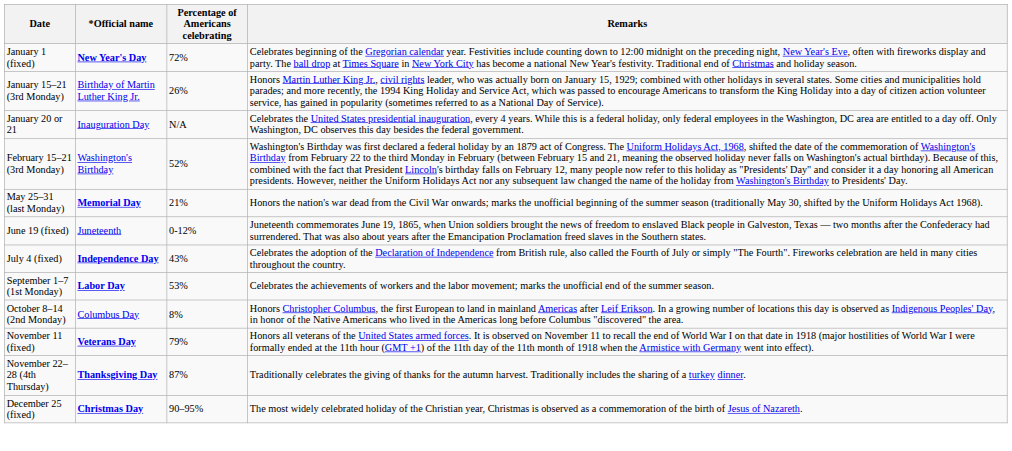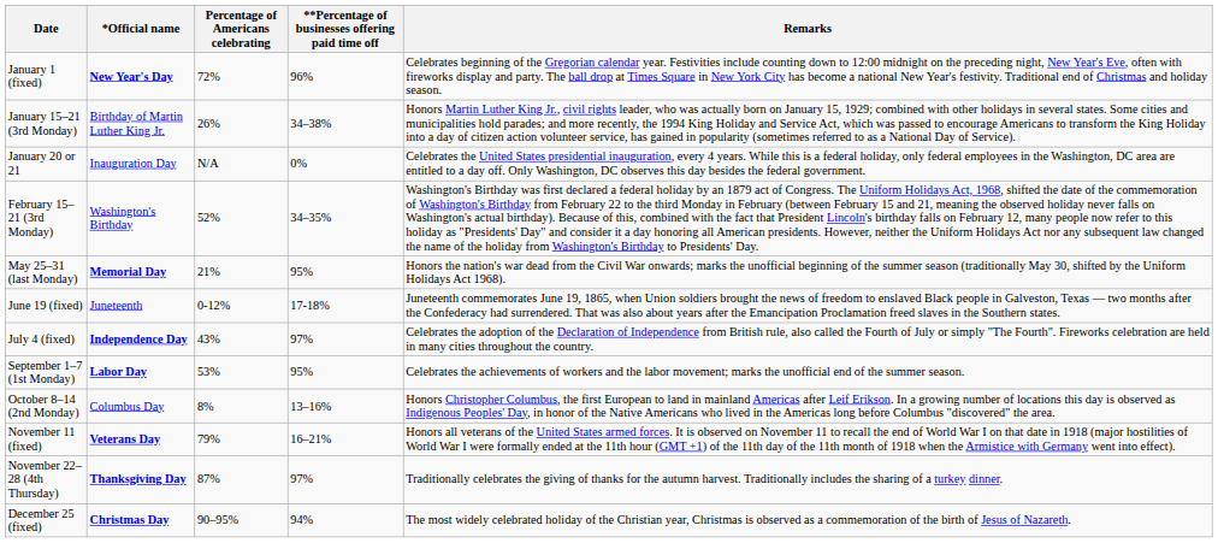 <table class="wikitable sortable">
 <tr style="background:#efefef;">
 <th>Date</th>
 <th>*Official name</th>
 <th>Percentage of Americans celebrating</th>
+<th>**Percentage of businesses offering paid time off</th>
 <th>Remarks</th>
 </tr>
 <tr>
 <td>January 1 (fixed)</td>
 <td nowrap><strong><a href='#'>New Year's Day</a></strong></td>
 <td>72%</td>
+<td>96%</td>
 <td>Celebrates beginning of the <a href='#'>Gregorian calendar</a> year. Festivities include counting down to 12:00 midnight on the preceding night, <a href='#'>New Year's Eve</a>, often with fireworks display and party. The <a href='#'>ball drop</a> at <a href='#'>Times Square</a> in <a href='#'>New York City</a> has become a national New Year's festivity. Traditional end of <a href='#'>Christmas</a> and holiday season.</td>
 </tr>
 <tr>
 <td>January 15–21 (3rd Monday)</td>
 <td><a href='#'>Birthday of Martin Luther King Jr.</a></td>
 <td>26%</td>
+<td>34–38%</td>
 <td>Honors <a href='#'>Martin Luther King Jr.</a>, <a href='#'>civil rights</a> leader, who was actually born on January 15, 1929; combined with other holidays in several states. Some cities and municipalities hold parades; and more recently, the 1994 King Holiday and Service Act, which was passed to encourage Americans to transform the King Holiday into a day of citizen action volunteer service, has gained in popularity (sometimes referred to as a National Day of Service).</td>
 </tr>
 <tr>
 <td>January 20 or 21</td>
 <td><a href='#'>Inauguration Day</a></td>
 <td>N/A</td>
+<td>0%</td>
 <td>Celebrates the <a href='#'>United States presidential inauguration</a>, every 4 years. While this is a federal holiday, only federal employees in the Washington, DC area are entitled to a day off. Only Washington, DC observes this day besides the federal government.</td>
 </tr>
 <tr>
 <td>February 15–21 (3rd Monday)</td>
 <td><a href='#'>Washington's Birthday</a></td>
 <td>52%</td>
+<td>34–35%</td>
 <td>Washington's Birthday was first declared a federal holiday by an 1879 act of Congress. The <a href='#'>Uniform Holidays Act, 1968</a>, shifted the date of the commemoration of <a href='#'>Washington's Birthday</a> from February 22 to the third Monday in February (between February 15 and 21, meaning the observed holiday never falls on Washington's actual birthday). Because of this, combined with the fact that President <a href='#'>Lincoln</a>'s birthday falls on February 12, many people now refer to this holiday as "Presidents' Day" and consider it a day honoring all American presidents. However, neither the Uniform Holidays Act nor any subsequent law changed the name of the holiday from <a href='#'>Washington's Birthday</a> to Presidents' Day.</td>
 </tr>
 <tr>
 <td>May 25–31 (last Monday)</td>
 <td><strong><a href='#'>Memorial Day</a></strong></td>
 <td>21%</td>
+<td>95%</td>
 <td>Honors the nation's war dead from the Civil War onwards; marks the unofficial beginning of the summer season (traditionally May 30, shifted by the Uniform Holidays Act 1968).</td>
 </tr>
 <tr>
 <td>June 19 (fixed)</td>
 <td><a href='#'>Juneteenth</a></td>
 <td>0-12%</td>
+<td>17-18%</td>
 <td>Juneteenth commemorates June 19, 1865, when Union soldiers brought the news of freedom to enslaved Black people in Galveston, Texas — two months after the Confederacy had surrendered. That was also about  years after the Emancipation Proclamation freed slaves in the Southern states.</td>
 </tr>
 <tr>
 <td>July 4 (fixed)</td>
 <td><strong><a href='#'>Independence Day</a></strong></td>
 <td>43%</td>
+<td>97%</td>
 <td>Celebrates the adoption of the <a href='#'>Declaration of Independence</a> from British rule, also called the Fourth of July or simply "The Fourth". Fireworks celebration are held in many cities throughout the country.</td>
 </tr>
 <tr>
 <td>September 1–7 (1st Monday)</td>
 <td><strong><a href='#'>Labor Day</a></strong></td>
 <td>53%</td>
+<td>95%</td>
 <td>Celebrates the achievements of workers and the labor movement; marks the unofficial end of the summer season.</td>
 </tr>
 <tr>
 <td>October 8–14 (2nd Monday)</td>
 <td><a href='#'>Columbus Day</a></td>
 <td>8%</td>
+<td>13–16%</td>
 <td>Honors <a href='#'>Christopher Columbus</a>, the first European to land in mainland <a href='#'>Americas</a> after <a href='#'>Leif Erikson</a>. In a growing number of locations this day is observed as <a href='#'>Indigenous Peoples' Day</a>, in honor of the Native Americans who lived in the Americas long before Columbus "discovered" the area.</td>
 </tr>
 <tr>
 <td>November 11 (fixed)</td>
 <td><strong><a href='#'>Veterans Day</a></strong></td>
 <td>79%</td>
+<td>16–21%</td>
 <td>Honors all veterans of the <a href='#'>United States armed forces</a>. It is observed on November 11 to recall the end of World War I on that date in 1918 (major hostilities of World War I were formally ended at the 11th hour (<a href='#'>GMT +1</a>) of the 11th day of the 11th month of 1918 when the <a href='#'>Armistice with Germany</a> went into effect).</td>
 </tr>
 <tr>
 <td>November 22–28 (4th Thursday)</td>
 <td><strong><a href='#'>Thanksgiving Day</a></strong></td>
 <td>87%</td>
+<td>97%</td>
 <td>Traditionally celebrates the giving of thanks for the autumn harvest. Traditionally includes the sharing of a <a href='#'>turkey</a> <a href='#'>dinner</a>.</td>
 </tr>
 <tr>
 <td>December 25 (fixed)</td>
 <td><strong><a href='#'>Christmas Day</a></strong></td>
 <td>90–95%</td>
+<td>94%</td>
 <td>The most widely celebrated holiday of the Christian year, Christmas is observed as a commemoration of the birth of <a href='#'>Jesus of Nazareth</a>.</td>
 </tr>
 </table>
